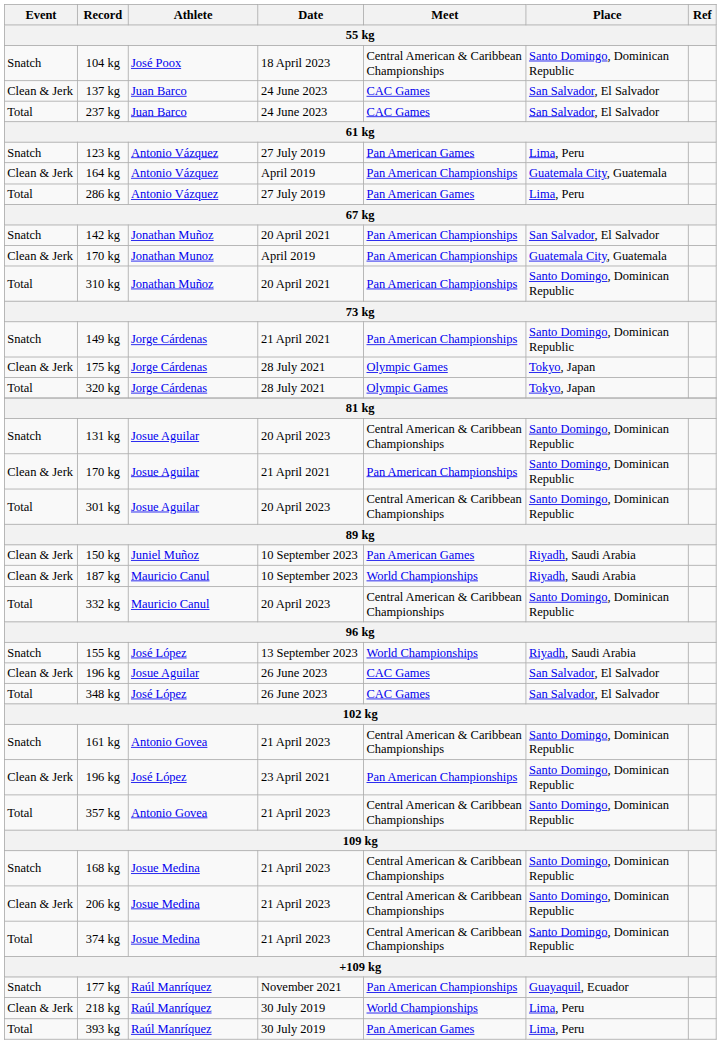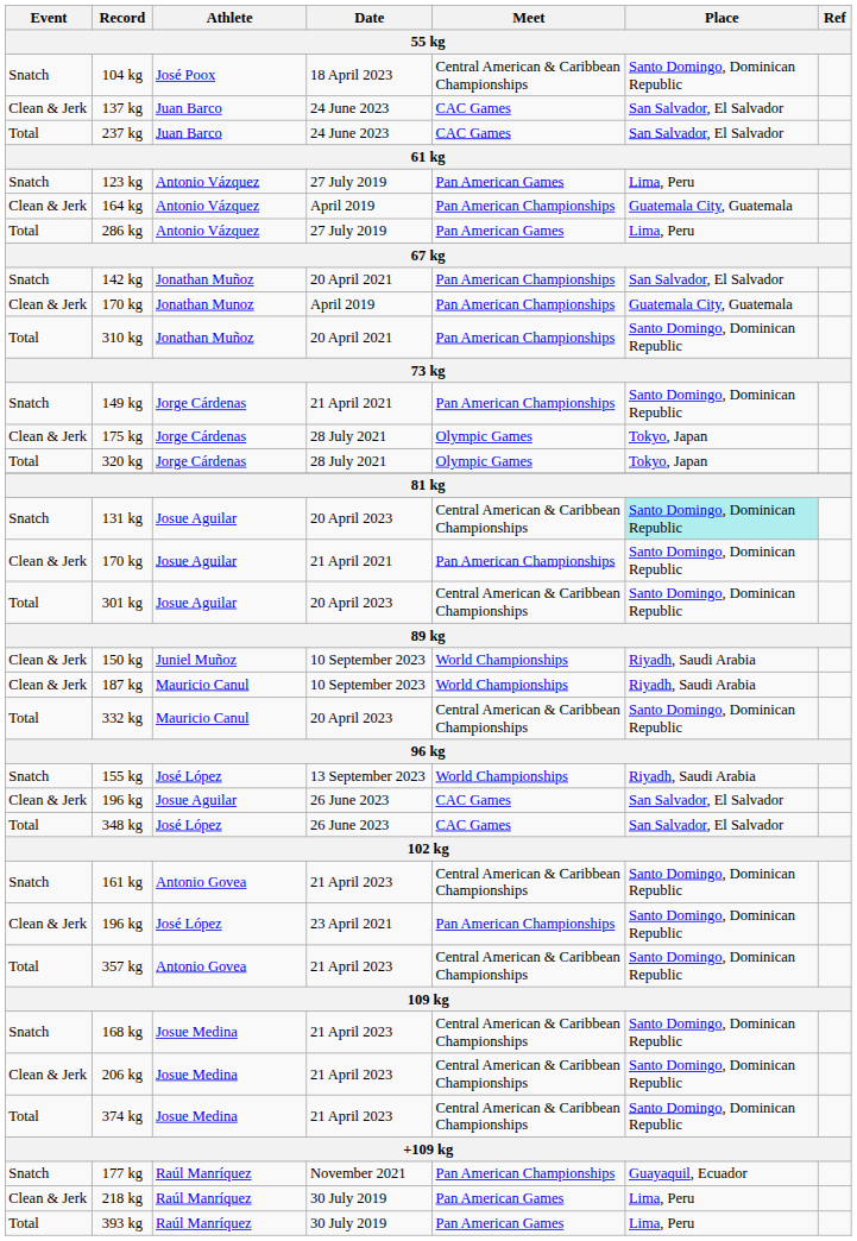 <table class="wikitable" style="font-size:95%;">
 <tr>
 <th width=9%>Event</th>
 <th width=6%>Record</th>
 <th width=16%>Athlete</th>
 <th width=13%>Date</th>
 <th width=20%>Meet</th>
 <th width=20%>Place</th>
 <th width=3%>Ref</th>
 </tr>
 <tr bgcolor="#DDDDDD">
 <th colspan="7">55 kg</th>
 </tr>
 <tr>
 <td>Snatch</td>
 <td align="center">104 kg</td>
 <td><a href='#'>José Poox</a></td>
 <td>18 April 2023</td>
 <td>Central American & Caribbean Championships</td>
 <td><a href='#'>Santo Domingo</a>, Dominican Republic</td>
 <td></td>
 </tr>
 <tr>
 <td>Clean & Jerk</td>
 <td align="center">137 kg</td>
 <td><a href='#'>Juan Barco</a></td>
 <td>24 June 2023</td>
 <td><a href='#'>CAC Games</a></td>
 <td><a href='#'>San Salvador</a>, El Salvador</td>
 <td></td>
 </tr>
 <tr>
 <td>Total</td>
 <td align="center">237 kg</td>
 <td><a href='#'>Juan Barco</a></td>
 <td>24 June 2023</td>
 <td><a href='#'>CAC Games</a></td>
 <td><a href='#'>San Salvador</a>, El Salvador</td>
 <td></td>
 </tr>
 <tr bgcolor="#DDDDDD">
 <th colspan="7">61 kg</th>
 </tr>
 <tr>
 <td>Snatch</td>
 <td align="center">123 kg</td>
 <td><a href='#'>Antonio Vázquez</a></td>
 <td>27 July 2019</td>
 <td><a href='#'>Pan American Games</a></td>
 <td><a href='#'>Lima</a>, Peru</td>
 <td></td>
 </tr>
 <tr>
 <td>Clean & Jerk</td>
 <td align="center">164 kg</td>
 <td><a href='#'>Antonio Vázquez</a></td>
 <td>April 2019</td>
 <td><a href='#'>Pan American Championships</a></td>
 <td><a href='#'>Guatemala City</a>, Guatemala</td>
 <td></td>
 </tr>
 <tr>
 <td>Total</td>
 <td align="center">286 kg</td>
 <td><a href='#'>Antonio Vázquez</a></td>
 <td>27 July 2019</td>
 <td><a href='#'>Pan American Games</a></td>
 <td><a href='#'>Lima</a>, Peru</td>
 <td></td>
 </tr>
 <tr bgcolor="#DDDDDD">
 <th colspan="7">67 kg</th>
 </tr>
 <tr>
 <td>Snatch</td>
 <td align="center">142 kg</td>
 <td><a href='#'>Jonathan Muñoz</a></td>
 <td>20 April 2021</td>
 <td><a href='#'>Pan American Championships</a></td>
 <td><a href='#'>San Salvador</a>, El Salvador</td>
 <td></td>
 </tr>
 <tr>
 <td>Clean & Jerk</td>
 <td align="center">170 kg</td>
 <td><a href='#'>Jonathan Munoz</a></td>
 <td>April 2019</td>
 <td><a href='#'>Pan American Championships</a></td>
 <td><a href='#'>Guatemala City</a>, Guatemala</td>
 <td></td>
 </tr>
 <tr>
 <td>Total</td>
 <td align="center">310 kg</td>
 <td><a href='#'>Jonathan Muñoz</a></td>
 <td>20 April 2021</td>
 <td><a href='#'>Pan American Championships</a></td>
 <td><a href='#'>Santo Domingo</a>, Dominican Republic</td>
 <td></td>
 </tr>
 <tr bgcolor="#DDDDDD">
 <th colspan="7">73 kg</th>
 </tr>
 <tr>
 <td>Snatch</td>
 <td align="center">149 kg</td>
 <td><a href='#'>Jorge Cárdenas</a></td>
 <td>21 April 2021</td>
 <td><a href='#'>Pan American Championships</a></td>
 <td><a href='#'>Santo Domingo</a>, Dominican Republic</td>
 <td></td>
 </tr>
 <tr>
 <td>Clean & Jerk</td>
 <td align="center">175 kg</td>
 <td><a href='#'>Jorge Cárdenas</a></td>
 <td>28 July 2021</td>
 <td><a href='#'>Olympic Games</a></td>
 <td><a href='#'>Tokyo</a>, Japan</td>
 <td></td>
 </tr>
 <tr>
 <td>Total</td>
 <td align="center">320 kg</td>
 <td><a href='#'>Jorge Cárdenas</a></td>
 <td>28 July 2021</td>
 <td><a href='#'>Olympic Games</a></td>
 <td><a href='#'>Tokyo</a>, Japan</td>
 <td></td>
 </tr>
 <tr>
 </tr>
 <tr bgcolor="#DDDDDD">
 <th colspan="7">81 kg</th>
 </tr>
 <tr>
 <td>Snatch</td>
 <td align="center">131 kg</td>
 <td><a href='#'>Josue Aguilar</a></td>
 <td>20 April 2023</td>
 <td>Central American & Caribbean Championships</td>
-<td><a href='#'>Santo Domingo</a>, Dominican Republic</td>
+<td style="background: paleturquoise;"><a href='#'>Santo Domingo</a>, Dominican Republic</td>
 <td></td>
 </tr>
 <tr>
 <td>Clean & Jerk</td>
 <td align="center">170 kg</td>
 <td><a href='#'>Josue Aguilar</a></td>
 <td>21 April 2021</td>
 <td><a href='#'>Pan American Championships</a></td>
 <td><a href='#'>Santo Domingo</a>, Dominican Republic</td>
 <td></td>
 </tr>
 <tr>
 <td>Total</td>
 <td align="center">301 kg</td>
 <td><a href='#'>Josue Aguilar</a></td>
 <td>20 April 2023</td>
 <td>Central American & Caribbean Championships</td>
 <td><a href='#'>Santo Domingo</a>, Dominican Republic</td>
 <td></td>
 </tr>
 <tr bgcolor="#DDDDDD">
 <th colspan="7">89 kg</th>
 </tr>
 <tr>
 <td>Clean & Jerk</td>
 <td align="center">150 kg</td>
 <td><a href='#'>Juniel Muñoz</a></td>
 <td>10 September 2023</td>
-<td><a href='#'>Pan American Games</a></td>
+<td><a href='#'>World Championships</a></td>
 <td><a href='#'>Riyadh</a>, Saudi Arabia</td>
 <td></td>
 </tr>
 <tr>
 <td>Clean & Jerk</td>
 <td align="center">187 kg</td>
 <td><a href='#'>Mauricio Canul</a></td>
 <td>10 September 2023</td>
 <td><a href='#'>World Championships</a></td>
 <td><a href='#'>Riyadh</a>, Saudi Arabia</td>
 <td></td>
 </tr>
 <tr>
 <td>Total</td>
 <td align="center">332 kg</td>
 <td><a href='#'>Mauricio Canul</a></td>
 <td>20 April 2023</td>
 <td>Central American & Caribbean Championships</td>
 <td><a href='#'>Santo Domingo</a>, Dominican Republic</td>
 <td></td>
 </tr>
 <tr bgcolor="#DDDDDD">
 <th colspan="7">96 kg</th>
 </tr>
 <tr>
 <td>Snatch</td>
 <td align="center">155 kg</td>
 <td><a href='#'>José López</a></td>
 <td>13 September 2023</td>
 <td><a href='#'>World Championships</a></td>
 <td><a href='#'>Riyadh</a>, Saudi Arabia</td>
 <td></td>
 </tr>
 <tr>
 <td>Clean & Jerk</td>
 <td align="center">196 kg</td>
 <td><a href='#'>Josue Aguilar</a></td>
 <td>26 June 2023</td>
 <td><a href='#'>CAC Games</a></td>
 <td><a href='#'>San Salvador</a>, El Salvador</td>
 <td></td>
 </tr>
 <tr>
 <td>Total</td>
 <td align="center">348 kg</td>
 <td><a href='#'>José López</a></td>
 <td>26 June 2023</td>
 <td><a href='#'>CAC Games</a></td>
 <td><a href='#'>San Salvador</a>, El Salvador</td>
 <td></td>
 </tr>
 <tr bgcolor="#DDDDDD">
 <th colspan="7">102 kg</th>
 </tr>
 <tr>
 <td>Snatch</td>
 <td align="center">161 kg</td>
 <td><a href='#'>Antonio Govea</a></td>
 <td>21 April 2023</td>
 <td>Central American & Caribbean Championships</td>
 <td><a href='#'>Santo Domingo</a>, Dominican Republic</td>
 <td></td>
 </tr>
 <tr>
 <td>Clean & Jerk</td>
 <td align="center">196 kg</td>
 <td><a href='#'>José López</a></td>
 <td>23 April 2021</td>
 <td><a href='#'>Pan American Championships</a></td>
 <td><a href='#'>Santo Domingo</a>, Dominican Republic</td>
 <td></td>
 </tr>
 <tr>
 <td>Total</td>
 <td align="center">357 kg</td>
 <td><a href='#'>Antonio Govea</a></td>
 <td>21 April 2023</td>
 <td>Central American & Caribbean Championships</td>
 <td><a href='#'>Santo Domingo</a>, Dominican Republic</td>
 <td></td>
 </tr>
 <tr bgcolor="#DDDDDD">
 <th colspan="7">109 kg</th>
 </tr>
 <tr>
 <td>Snatch</td>
 <td align="center">168 kg</td>
 <td><a href='#'>Josue Medina</a></td>
 <td>21 April 2023</td>
 <td>Central American & Caribbean Championships</td>
 <td><a href='#'>Santo Domingo</a>, Dominican Republic</td>
 <td></td>
 </tr>
 <tr>
 <td>Clean & Jerk</td>
 <td align="center">206 kg</td>
 <td><a href='#'>Josue Medina</a></td>
 <td>21 April 2023</td>
 <td>Central American & Caribbean Championships</td>
 <td><a href='#'>Santo Domingo</a>, Dominican Republic</td>
 <td></td>
 </tr>
 <tr>
 <td>Total</td>
 <td align="center">374 kg</td>
 <td><a href='#'>Josue Medina</a></td>
 <td>21 April 2023</td>
 <td>Central American & Caribbean Championships</td>
 <td><a href='#'>Santo Domingo</a>, Dominican Republic</td>
 <td></td>
 </tr>
 <tr bgcolor="#DDDDDD">
 <th colspan="7">+109 kg</th>
 </tr>
 <tr>
 <td>Snatch</td>
 <td align="center">177 kg</td>
 <td><a href='#'>Raúl Manríquez</a></td>
 <td>November 2021</td>
 <td><a href='#'>Pan American Championships</a></td>
 <td><a href='#'>Guayaquil</a>, Ecuador</td>
 <td></td>
 </tr>
 <tr>
 <td>Clean & Jerk</td>
 <td align="center">218 kg</td>
 <td><a href='#'>Raúl Manríquez</a></td>
 <td>30 July 2019</td>
-<td><a href='#'>World Championships</a></td>
+<td><a href='#'>Pan American Games</a></td>
 <td><a href='#'>Lima</a>, Peru</td>
 <td></td>
 </tr>
 <tr>
 <td>Total</td>
 <td align="center">393 kg</td>
 <td><a href='#'>Raúl Manríquez</a></td>
 <td>30 July 2019</td>
 <td><a href='#'>Pan American Games</a></td>
 <td><a href='#'>Lima</a>, Peru</td>
 <td></td>
 </tr>
 </table>
